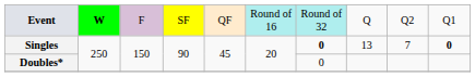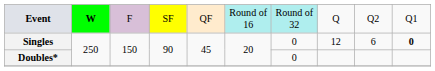 <table class=wikitable style=font-size:90%;text-align:center>
 <tr>
 <td style="width:130px; background:#dfe2e9;"><strong>Event</strong></td>
 <td style="width:80px; background:lime;"><strong>W</strong></td>
 <td style="width:85px; background:thistle;">F</td>
 <td style="width:85px; background:#ff0;">SF</td>
 <td style="width:85px; background:#ffebcd;">QF</td>
 <td style="width:85px; background:#afeeee;">Round of 16</td>
 <td style="width:85px; background:#afeeee;">Round of 32</td>
 <td width=85>Q</td>
 <td width=85>Q2</td>
 <td width=85>Q1</td>
 </tr>
 <tr>
 <th style="background:#f3f3f3;">Singles</th>
 <td rowspan=2>250</td>
 <td rowspan=2>150</td>
 <td rowspan=2>90</td>
 <td rowspan=2>45</td>
 <td rowspan=2>20</td>
-<td><strong>0</strong></td>
-<td>13</td>
-<td>7</td>
+<td>0</td>
+<td>12</td>
+<td>6</td>
 <td><strong>0</strong></td>
 </tr>
 <tr>
 <th style="background:#f3f3f3;">Doubles*</th>
 <td>0</td>
 <td></td>
 <td></td>
 <td></td>
 </tr>
 <tr>
 </tr>
 </table>
